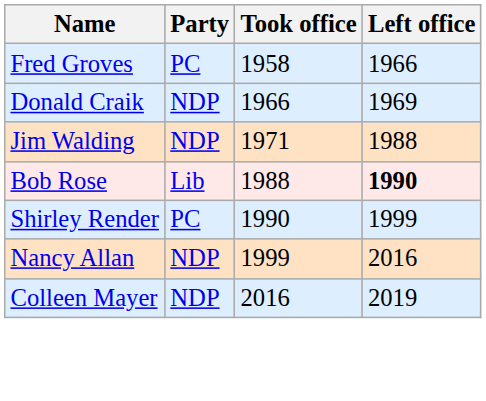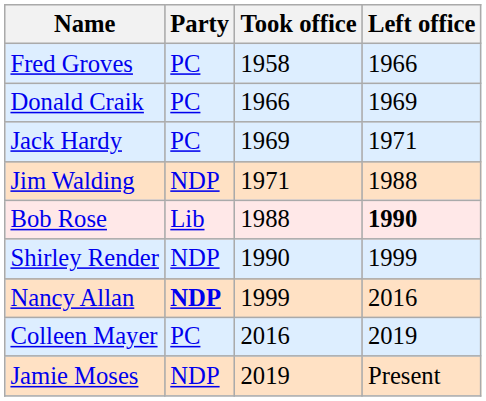 <table class="wikitable">
 <tr>
 <th>Name</th>
 <th>Party</th>
 <th>Took office</th>
 <th>Left office</th>
 </tr>
 <tr bgcolor=#DDEEFF>
 <td><a href='#'>Fred Groves</a></td>
 <td><a href='#'>PC</a></td>
 <td>1958</td>
 <td>1966</td>
 </tr>
 <tr bgcolor=#DDEEFF>
 <td><a href='#'>Donald Craik</a></td>
-<td><a href='#'>NDP</a></td>
+<td><a href='#'>PC</a></td>
 <td>1966</td>
 <td>1969</td>
+</tr>
+<tr bgcolor=#DDEEFF>
+<td><a href='#'>Jack Hardy</a></td>
+<td><a href='#'>PC</a></td>
+<td>1969</td>
+<td>1971</td>
 </tr>
 <tr bgcolor=#FFE1C4>
 <td><a href='#'>Jim Walding</a></td>
 <td><a href='#'>NDP</a></td>
 <td>1971</td>
 <td>1988</td>
 </tr>
 <tr bgcolor=#FFE8E8>
 <td><a href='#'>Bob Rose</a></td>
 <td><a href='#'>Lib</a></td>
 <td>1988</td>
 <td><strong>1990</strong></td>
 </tr>
 <tr bgcolor=#DDEEFF>
 <td><a href='#'>Shirley Render</a></td>
-<td><a href='#'>PC</a></td>
+<td><a href='#'>NDP</a></td>
 <td>1990</td>
 <td>1999</td>
 </tr>
 <tr bgcolor=#FFE1C4>
 <td><a href='#'>Nancy Allan</a></td>
-<td><a href='#'>NDP</a></td>
+<td><strong><a href='#'>NDP</a></strong></td>
 <td>1999</td>
 <td>2016</td>
 </tr>
 <tr bgcolor=#DDEEFF>
 <td><a href='#'>Colleen Mayer</a></td>
-<td><a href='#'>NDP</a></td>
+<td><a href='#'>PC</a></td>
 <td>2016</td>
 <td>2019</td>
 </tr>
+<tr bgcolor=#FFE1C4>
+<td><a href='#'>Jamie Moses</a></td>
+<td><a href='#'>NDP</a></td>
+<td>2019</td>
+<td>Present</td>
+</tr>
 </table>
